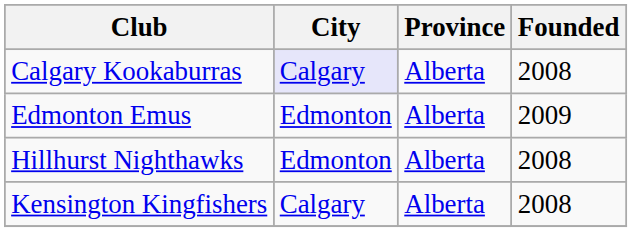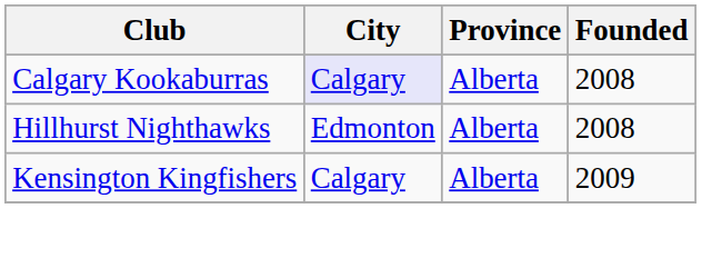 <table class="wikitable" style="font-size: 95%;">
 <tr>
 <th>Club</th>
 <th>City</th>
 <th>Province</th>
 <th>Founded</th>
 </tr>
 <tr>
 <td><a href='#'>Calgary Kookaburras</a></td>
 <td style="background: lavender;"><a href='#'>Calgary</a></td>
 <td><a href='#'>Alberta</a></td>
 <td>2008</td>
 </tr>
 <tr>
-<td><a href='#'>Edmonton Emus</a></td>
-<td><a href='#'>Edmonton</a></td>
-<td><a href='#'>Alberta</a></td>
-<td>2009</td>
-</tr>
-<tr>
 <td><a href='#'>Hillhurst Nighthawks</a></td>
 <td><a href='#'>Edmonton</a></td>
 <td><a href='#'>Alberta</a></td>
 <td>2008</td>
 </tr>
 <tr>
 <td><a href='#'>Kensington Kingfishers</a></td>
 <td><a href='#'>Calgary</a></td>
 <td><a href='#'>Alberta</a></td>
-<td>2008</td>
+<td>2009</td>
 </tr>
 <tr>
 </tr>
 </table>
